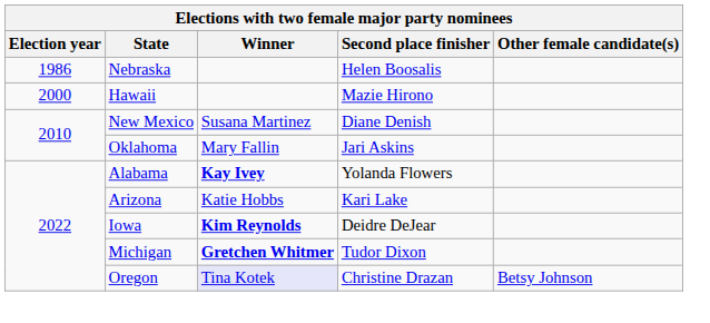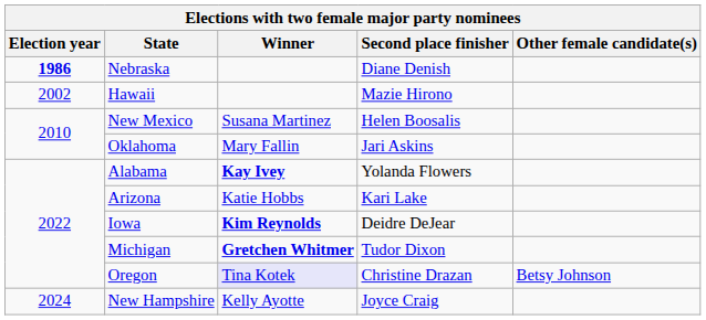 <table class="wikitable" border="" cellpadding="3">
 <tr>
 <th colspan="5">Elections with two female major party nominees</th>
 </tr>
 <tr>
 <th>Election year</th>
 <th>State</th>
 <th>Winner</th>
 <th>Second place finisher</th>
 <th>Other female candidate(s)</th>
 </tr>
 <tr>
-<td align="center"><a href='#'>1986</a></td>
+<td align="center"><strong><a href='#'>1986</a></strong></td>
 <td><a href='#'>Nebraska</a></td>
 <td></td>
-<td><a href='#'>Helen Boosalis</a></td>
+<td><a href='#'>Diane Denish</a></td>
 <td></td>
 </tr>
 <tr>
-<td align="center"><a href='#'>2000</a></td>
+<td align="center"><a href='#'>2002</a></td>
 <td><a href='#'>Hawaii</a></td>
 <td></td>
 <td><a href='#'>Mazie Hirono</a></td>
 <td></td>
 </tr>
 <tr>
 <td rowspan="2" align="center"><a href='#'>2010</a></td>
 <td><a href='#'>New Mexico</a></td>
 <td><a href='#'>Susana Martinez</a></td>
-<td><a href='#'>Diane Denish</a></td>
+<td><a href='#'>Helen Boosalis</a></td>
 <td></td>
 </tr>
 <tr>
 <td><a href='#'>Oklahoma</a></td>
 <td><a href='#'>Mary Fallin</a></td>
 <td><a href='#'>Jari Askins</a></td>
 <td></td>
 </tr>
 <tr>
 <td rowspan="5" align="center"><a href='#'>2022</a></td>
 <td><a href='#'>Alabama</a></td>
 <td><strong><a href='#'>Kay Ivey</a></strong></td>
 <td>Yolanda Flowers</td>
 <td></td>
 </tr>
 <tr>
 <td><a href='#'>Arizona</a></td>
 <td><a href='#'>Katie Hobbs</a></td>
 <td><a href='#'>Kari Lake</a></td>
 <td></td>
 </tr>
 <tr>
 <td><a href='#'>Iowa</a></td>
 <td><strong><a href='#'>Kim Reynolds</a></strong></td>
 <td>Deidre DeJear</td>
 <td></td>
 </tr>
 <tr>
 <td><a href='#'>Michigan</a></td>
 <td><strong><a href='#'>Gretchen Whitmer</a></strong></td>
 <td><a href='#'>Tudor Dixon</a></td>
 <td></td>
 </tr>
 <tr>
 <td><a href='#'>Oregon</a></td>
 <td style="background: lavender;"><a href='#'>Tina Kotek</a></td>
 <td><a href='#'>Christine Drazan</a></td>
 <td><a href='#'>Betsy Johnson</a></td>
 </tr>
+<tr>
+<td rowspan="1" align="center"><a href='#'>2024</a></td>
+<td><a href='#'>New Hampshire</a></td>
+<td><a href='#'>Kelly Ayotte</a></td>
+<td><a href='#'>Joyce Craig</a></td>
+<td></td>
+</tr>
 </table>
